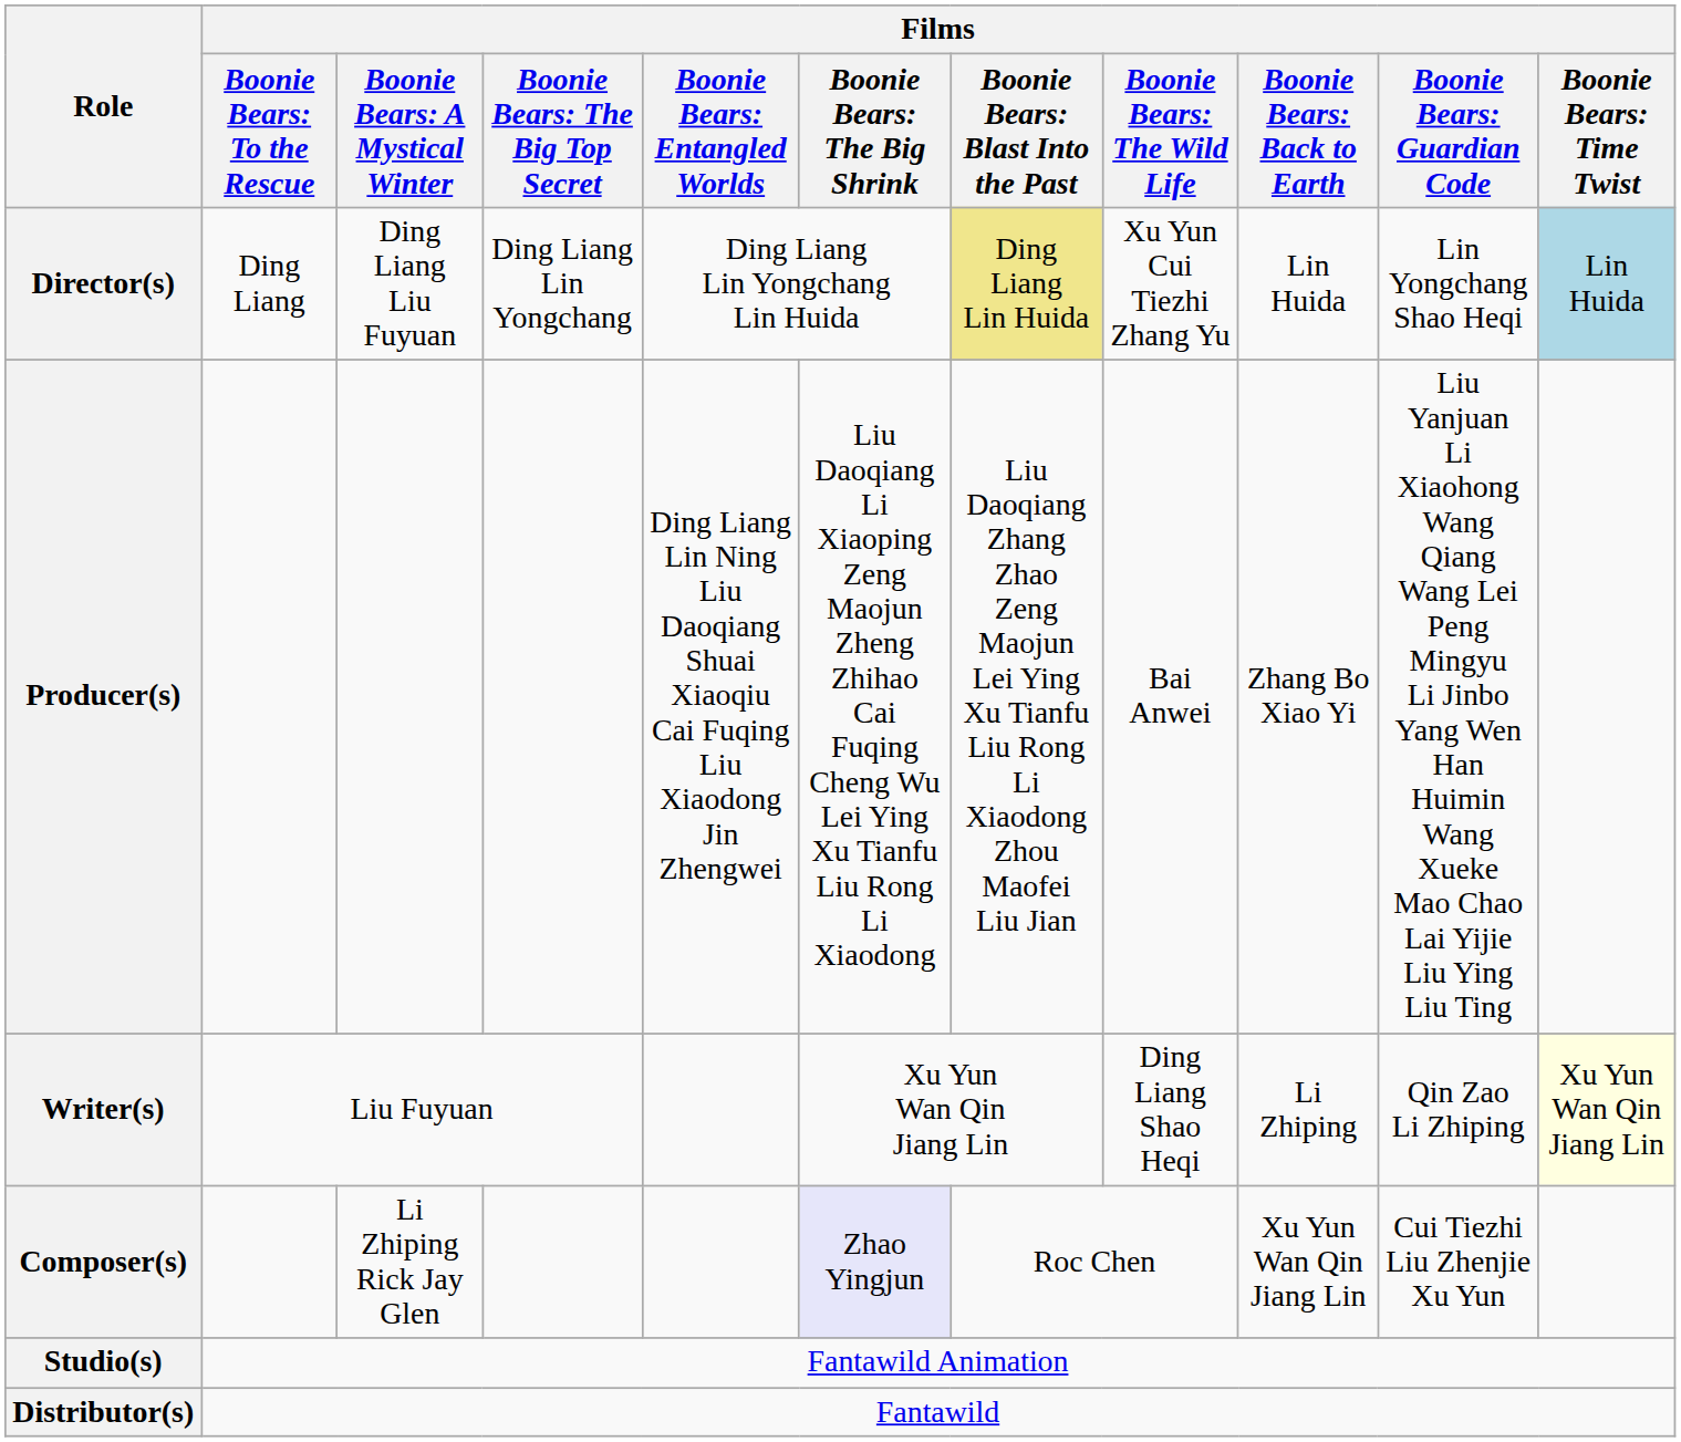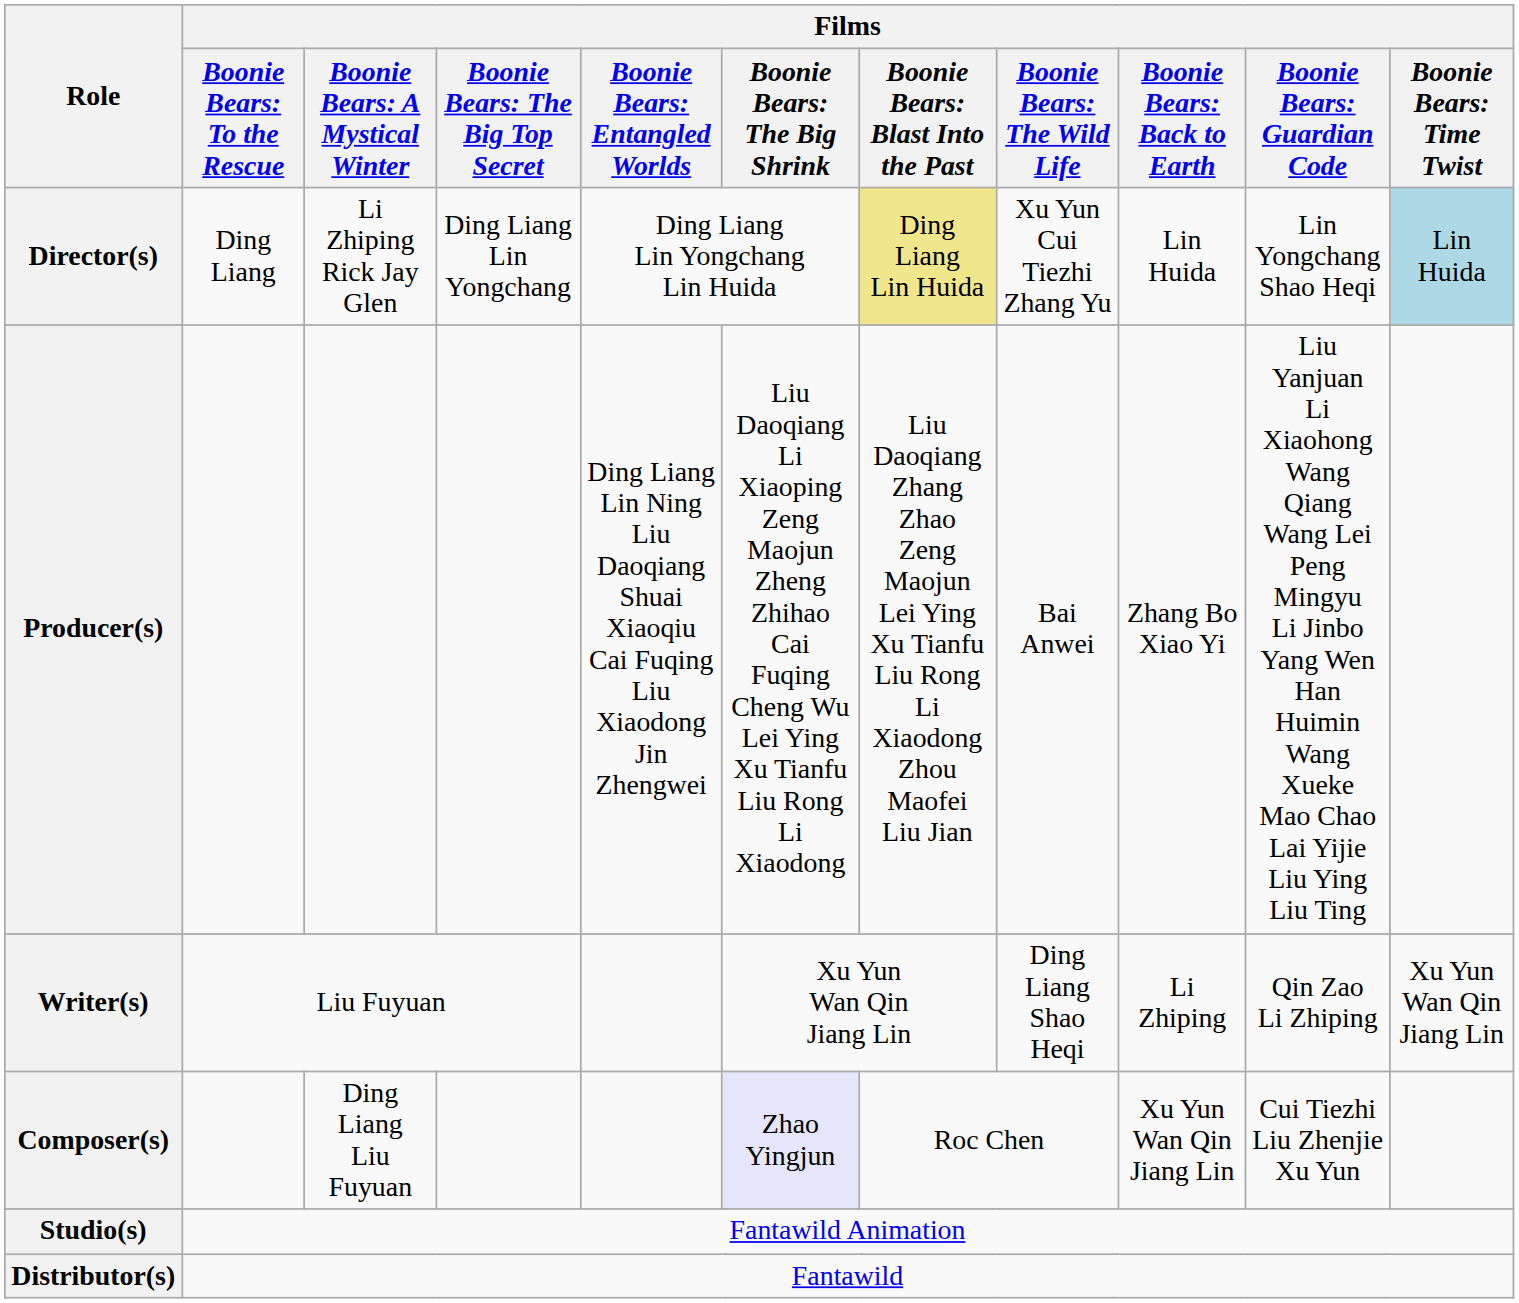 <table class="wikitable" style="text-align:center;" "width:100%;">
 <tr>
 <th rowspan="2">Role</th>
 <th colspan="10">Films</th>
 </tr>
 <tr>
 <th style="width:10%;"><em><a href='#'>Boonie Bears: To the Rescue</a></em></th>
 <th style="width:10%;"><em><a href='#'>Boonie Bears: A Mystical Winter</a></em></th>
 <th style="width:10%;"><em><a href='#'>Boonie Bears: The Big Top Secret</a></em></th>
 <th style="width:10%;"><em><a href='#'>Boonie Bears: Entangled Worlds</a></em></th>
 <th style="width:10%;"><em>Boonie Bears: The Big Shrink</em></th>
 <th style="width:10%;"><em>Boonie Bears: Blast Into the Past</em></th>
 <th style="width:10%;"><em><a href='#'>Boonie Bears: The Wild Life</a></em></th>
 <th style="width:10%;"><em><a href='#'>Boonie Bears: Back to Earth</a></em></th>
 <th style="width:10%;"><em><a href='#'>Boonie Bears: Guardian Code</a></em></th>
 <th style="width:10%;"><em>Boonie Bears: Time Twist</em></th>
 </tr>
 <tr>
 <th>Director(s)</th>
 <td>Ding Liang</td>
-<td>Ding Liang<br>Liu Fuyuan</td>
+<td>Li Zhiping<br>Rick Jay Glen</td>
 <td>Ding Liang<br>Lin Yongchang</td>
 <td colspan="2">Ding Liang<br>Lin Yongchang<br>Lin Huida</td>
 <td style="background: khaki;">Ding Liang<br>Lin Huida</td>
 <td>Xu Yun<br>Cui Tiezhi<br>Zhang Yu</td>
 <td>Lin Huida</td>
 <td>Lin Yongchang<br>Shao Heqi</td>
 <td style="background: lightblue;">Lin Huida</td>
 </tr>
 <tr>
 <th>Producer(s)</th>
 <td></td>
 <td></td>
 <td></td>
 <td>Ding Liang<br>Lin Ning<br>Liu Daoqiang<br>Shuai Xiaoqiu<br>Cai Fuqing<br>Liu Xiaodong<br>Jin Zhengwei</td>
 <td>Liu Daoqiang<br>Li Xiaoping<br>Zeng Maojun<br>Zheng Zhihao<br>Cai Fuqing<br>Cheng Wu<br>Lei Ying<br>Xu Tianfu<br>Liu Rong<br>Li Xiaodong</td>
 <td>Liu Daoqiang<br>Zhang Zhao<br>Zeng Maojun<br>Lei Ying<br>Xu Tianfu<br>Liu Rong<br>Li Xiaodong<br>Zhou Maofei<br>Liu Jian</td>
 <td>Bai Anwei </td>
 <td>Zhang Bo<br>Xiao Yi</td>
 <td>Liu Yanjuan<br>Li Xiaohong<br>Wang Qiang<br>Wang Lei<br>Peng Mingyu<br>Li Jinbo<br>Yang Wen<br>Han Huimin<br>Wang Xueke<br>Mao Chao<br>Lai Yijie<br>Liu Ying<br>Liu Ting</td>
 <td></td>
 </tr>
 <tr>
 <th>Writer(s)</th>
 <td colspan="3">Liu Fuyuan</td>
 <td></td>
 <td colspan="2">Xu Yun<br>Wan Qin<br>Jiang Lin</td>
 <td>Ding Liang<br>Shao Heqi</td>
 <td>Li Zhiping</td>
 <td>Qin Zao<br>Li Zhiping</td>
-<td style="background: lightyellow;">Xu Yun<br>Wan Qin<br>Jiang Lin</td>
+<td>Xu Yun<br>Wan Qin<br>Jiang Lin</td>
 </tr>
 <tr>
 <th>Composer(s)</th>
 <td></td>
-<td>Li Zhiping<br>Rick Jay Glen</td>
+<td>Ding Liang<br>Liu Fuyuan</td>
 <td></td>
 <td></td>
 <td style="background: lavender;">Zhao Yingjun</td>
 <td colspan="2">Roc Chen</td>
 <td>Xu Yun<br>Wan Qin<br>Jiang Lin</td>
 <td>Cui Tiezhi<br>Liu Zhenjie<br>Xu Yun</td>
 <td></td>
 </tr>
 <tr>
 <th>Studio(s)</th>
 <td colspan="10"><a href='#'>Fantawild Animation</a></td>
 </tr>
 <tr>
 <th>Distributor(s)</th>
 <td colspan="10"><a href='#'>Fantawild</a></td>
 </tr>
 </table>
